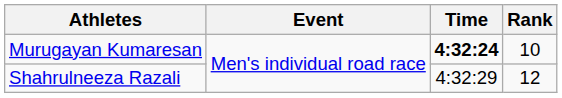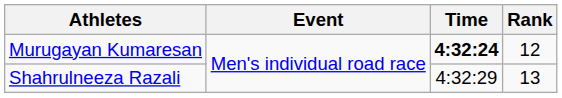 <table class=wikitable style="font-size:90%; text-align:center">
 <tr>
 <th>Athletes</th>
 <th>Event</th>
 <th>Time</th>
 <th>Rank</th>
 </tr>
 <tr>
 <td align=left><a href='#'>Murugayan Kumaresan</a></td>
 <td align=left rowspan=2><a href='#'>Men's individual road race</a></td>
 <td><strong>4:32:24</strong></td>
-<td>10</td>
+<td>12</td>
 </tr>
 <tr>
 <td align=left><a href='#'>Shahrulneeza Razali</a></td>
 <td>4:32:29</td>
-<td>12</td>
+<td>13</td>
 </tr>
 </table>
